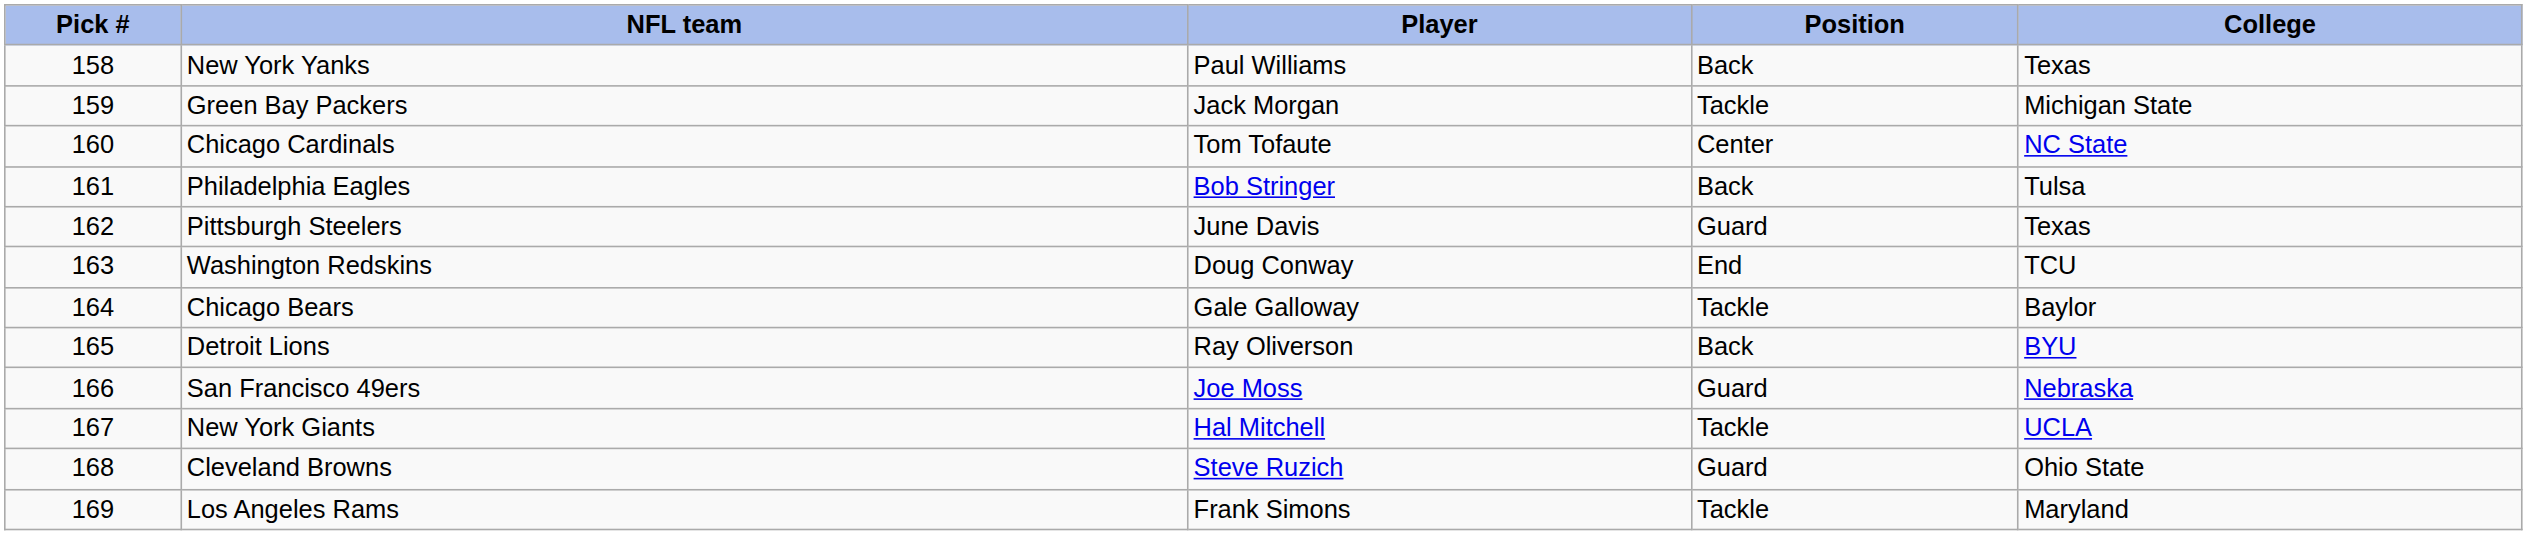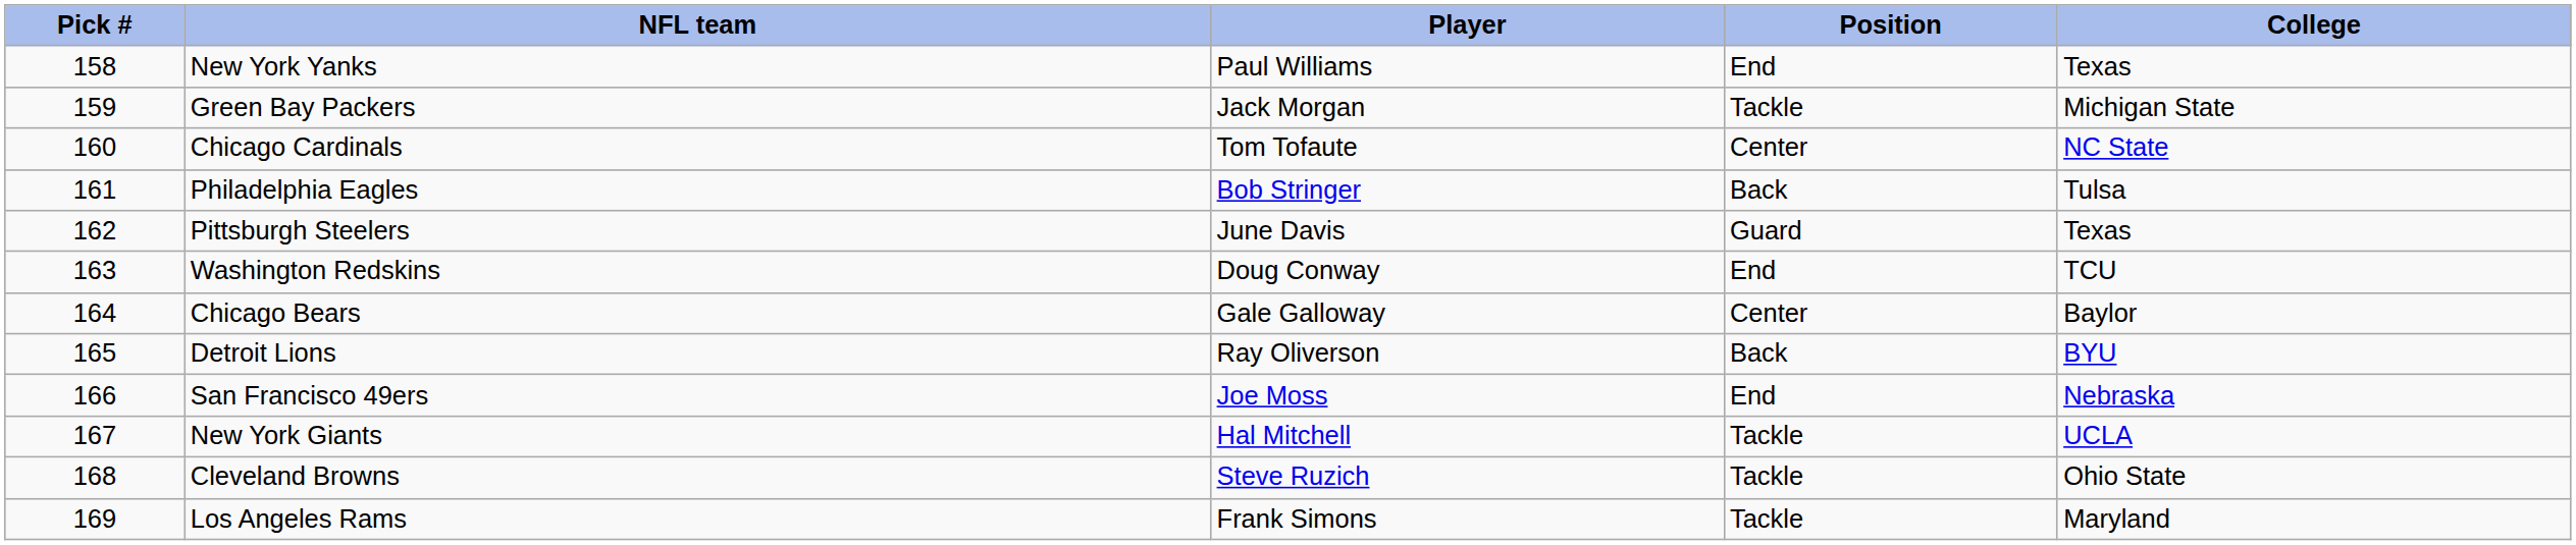 <table class="wikitable sortable sortable" style="width: 100%">
 <tr>
 <th style="background:#A8BDEC;" width=7%>Pick #</th>
 <th width=40% style="background:#A8BDEC;">NFL team</th>
 <th width=20% style="background:#A8BDEC;">Player</th>
 <th width=13% style="background:#A8BDEC;">Position</th>
 <th style="background:#A8BDEC;">College</th>
 </tr>
 <tr>
 <td align=center>158</td>
 <td>New York Yanks</td>
 <td>Paul Williams</td>
-<td>Back</td>
+<td>End</td>
 <td>Texas</td>
 </tr>
 <tr>
 <td align=center>159</td>
 <td>Green Bay Packers</td>
 <td>Jack Morgan</td>
 <td>Tackle</td>
 <td>Michigan State</td>
 </tr>
 <tr>
 <td align=center>160</td>
 <td>Chicago Cardinals</td>
 <td>Tom Tofaute</td>
 <td>Center</td>
 <td><a href='#'>NC State</a></td>
 </tr>
 <tr>
 <td align=center>161</td>
 <td>Philadelphia Eagles</td>
 <td><a href='#'>Bob Stringer</a></td>
 <td>Back</td>
 <td>Tulsa</td>
 </tr>
 <tr>
 <td align=center>162</td>
 <td>Pittsburgh Steelers</td>
 <td>June Davis</td>
 <td>Guard</td>
 <td>Texas</td>
 </tr>
 <tr>
 <td align=center>163</td>
 <td>Washington Redskins</td>
 <td>Doug Conway</td>
 <td>End</td>
 <td>TCU</td>
 </tr>
 <tr>
 <td align=center>164</td>
 <td>Chicago Bears</td>
 <td>Gale Galloway</td>
-<td>Tackle</td>
+<td>Center</td>
 <td>Baylor</td>
 </tr>
 <tr>
 <td align=center>165</td>
 <td>Detroit Lions</td>
 <td>Ray Oliverson</td>
 <td>Back</td>
 <td><a href='#'>BYU</a></td>
 </tr>
 <tr>
 <td align=center>166</td>
 <td>San Francisco 49ers</td>
 <td><a href='#'>Joe Moss</a></td>
-<td>Guard</td>
+<td>End</td>
 <td><a href='#'>Nebraska</a></td>
 </tr>
 <tr>
 <td align=center>167</td>
 <td>New York Giants</td>
 <td><a href='#'>Hal Mitchell</a></td>
 <td>Tackle</td>
 <td><a href='#'>UCLA</a></td>
 </tr>
 <tr>
 <td align=center>168</td>
 <td>Cleveland Browns</td>
 <td><a href='#'>Steve Ruzich</a></td>
-<td>Guard</td>
+<td>Tackle</td>
 <td>Ohio State</td>
 </tr>
 <tr>
 <td align=center>169</td>
 <td>Los Angeles Rams</td>
 <td>Frank Simons</td>
 <td>Tackle</td>
 <td>Maryland</td>
 </tr>
 </table>
